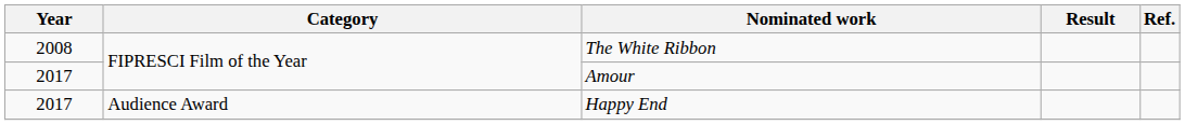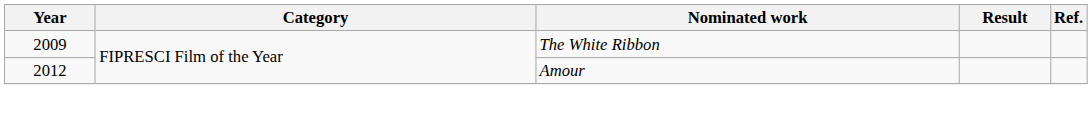 <table class=wikitable>
 <tr>
 <th scope="col" style="width:5em;">Year</th>
 <th scope="col" style="width:26em;">Category</th>
 <th scope="col" style="width:25em;">Nominated work</th>
 <th scope="col" style="width:5em;">Result</th>
 <th>Ref.</th>
 </tr>
 <tr>
-<td style="text-align:center;">2008</td>
+<td style="text-align:center;">2009</td>
 <td rowspan=2>FIPRESCI Film of the Year</td>
 <td><em>The White Ribbon</em></td>
 <td></td>
 <td></td>
 </tr>
 <tr>
-<td style="text-align:center;">2017</td>
+<td style="text-align:center;">2012</td>
 <td><em>Amour</em></td>
-<td></td>
-<td></td>
-</tr>
-<tr>
-<td style="text-align:center;">2017</td>
-<td>Audience Award</td>
-<td><em>Happy End</em></td>
 <td></td>
 <td></td>
 </tr>
 <tr>
 </tr>
 </table>
